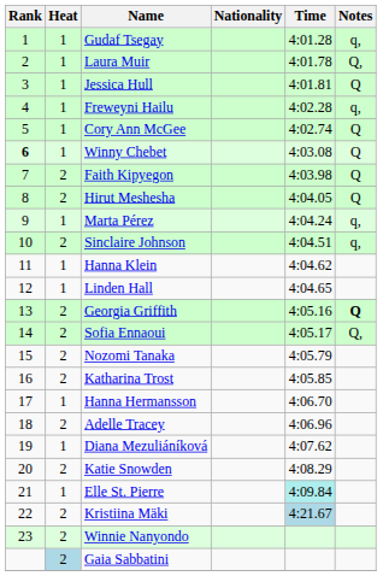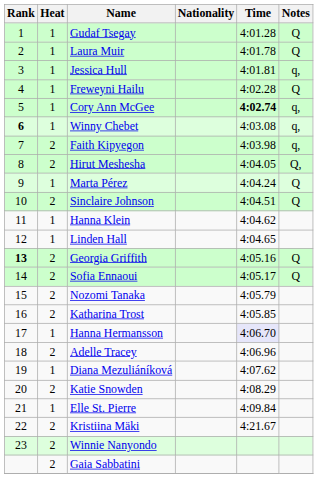 <table class="wikitable sortable" style="text-align:center">
 <tr>
 <th>Rank</th>
 <th>Heat</th>
 <th>Name</th>
 <th>Nationality</th>
 <th>Time</th>
 <th>Notes</th>
 </tr>
 <tr bgcolor=ccffcc>
 <td>1</td>
 <td>1</td>
 <td align=left><a href='#'>Gudaf Tsegay</a></td>
 <td align=left></td>
 <td>4:01.28</td>
-<td>q, </td>
+<td>Q</td>
 </tr>
 <tr bgcolor=ccffcc>
 <td>2</td>
 <td>1</td>
 <td align=left><a href='#'>Laura Muir</a></td>
 <td align=left></td>
 <td>4:01.78</td>
-<td>Q, </td>
+<td>Q</td>
 </tr>
 <tr bgcolor=ccffcc>
 <td>3</td>
 <td>1</td>
 <td align=left><a href='#'>Jessica Hull</a></td>
 <td align=left></td>
 <td>4:01.81</td>
-<td>Q</td>
+<td>q, </td>
 </tr>
 <tr bgcolor=ccffcc>
 <td>4</td>
 <td>1</td>
 <td align=left><a href='#'>Freweyni Hailu</a></td>
 <td align=left></td>
 <td>4:02.28</td>
-<td>q, </td>
+<td>Q</td>
 </tr>
 <tr bgcolor=ccffcc>
 <td>5</td>
 <td>1</td>
 <td align=left><a href='#'>Cory Ann McGee</a></td>
 <td align="left"></td>
-<td>4:02.74</td>
-<td>Q</td>
+<td><strong>4:02.74</strong></td>
+<td>q, </td>
 </tr>
 <tr bgcolor=ddffdd>
 <td><strong>6</strong></td>
 <td>1</td>
 <td align=left><a href='#'>Winny Chebet</a></td>
 <td align=left></td>
 <td>4:03.08</td>
-<td>Q</td>
+<td>q, </td>
 </tr>
 <tr bgcolor=ccffcc>
 <td>7</td>
 <td>2</td>
 <td align=left><a href='#'>Faith Kipyegon</a></td>
 <td align=left></td>
 <td>4:03.98</td>
-<td>Q</td>
+<td>q, </td>
 </tr>
 <tr bgcolor=ccffcc>
 <td>8</td>
 <td>2</td>
 <td align=left><a href='#'>Hirut Meshesha</a></td>
 <td align=left></td>
 <td>4:04.05</td>
-<td>Q</td>
+<td>Q, </td>
 </tr>
 <tr bgcolor=ddffdd>
 <td>9</td>
 <td>1</td>
 <td align=left><a href='#'>Marta Pérez</a></td>
 <td align=left></td>
 <td>4:04.24</td>
-<td>q, </td>
+<td>Q</td>
 </tr>
 <tr bgcolor=ccffcc>
 <td>10</td>
 <td>2</td>
 <td align=left><a href='#'>Sinclaire Johnson</a></td>
 <td align=left></td>
 <td>4:04.51</td>
-<td>q, </td>
+<td>Q</td>
 </tr>
 <tr>
 <td>11</td>
 <td>1</td>
 <td align=left><a href='#'>Hanna Klein</a></td>
 <td align=left></td>
 <td>4:04.62</td>
 <td></td>
 </tr>
 <tr>
 <td>12</td>
 <td>1</td>
 <td align=left><a href='#'>Linden Hall</a></td>
 <td align=left></td>
 <td>4:04.65</td>
 <td></td>
 </tr>
 <tr bgcolor=ccffcc>
-<td>13</td>
+<td><strong>13</strong></td>
 <td>2</td>
 <td align=left><a href='#'>Georgia Griffith</a></td>
 <td align=left></td>
 <td>4:05.16</td>
-<td><strong>Q</strong></td>
+<td>Q</td>
 </tr>
 <tr bgcolor=ccffcc>
 <td>14</td>
 <td>2</td>
 <td align=left><a href='#'>Sofia Ennaoui</a></td>
 <td align=left></td>
 <td>4:05.17</td>
-<td>Q, </td>
+<td>Q</td>
 </tr>
 <tr>
 <td>15</td>
 <td>2</td>
 <td align=left><a href='#'>Nozomi Tanaka</a></td>
 <td align=left></td>
 <td>4:05.79</td>
 <td></td>
 </tr>
 <tr>
 <td>16</td>
 <td>2</td>
 <td align=left><a href='#'>Katharina Trost</a></td>
 <td align=left></td>
 <td>4:05.85</td>
 <td></td>
 </tr>
 <tr>
 <td>17</td>
 <td>1</td>
 <td align=left><a href='#'>Hanna Hermansson</a></td>
 <td align=left></td>
-<td>4:06.70</td>
+<td style="background: lavender;">4:06.70</td>
 <td></td>
 </tr>
 <tr>
 <td>18</td>
 <td>2</td>
 <td align=left><a href='#'>Adelle Tracey</a></td>
 <td align=left></td>
 <td>4:06.96</td>
 <td></td>
 </tr>
 <tr>
 <td>19</td>
 <td>1</td>
 <td align=left><a href='#'>Diana Mezuliáníková</a></td>
 <td align=left></td>
 <td>4:07.62</td>
 <td></td>
 </tr>
 <tr>
 <td>20</td>
 <td>2</td>
 <td align=left><a href='#'>Katie Snowden</a></td>
 <td align=left></td>
 <td>4:08.29</td>
 <td></td>
 </tr>
 <tr>
 <td>21</td>
 <td>1</td>
 <td align=left><a href='#'>Elle St. Pierre</a></td>
 <td align="left"></td>
-<td style="background: paleturquoise;">4:09.84</td>
+<td>4:09.84</td>
 <td></td>
 </tr>
 <tr>
 <td>22</td>
 <td>2</td>
 <td align=left><a href='#'>Kristiina Mäki</a></td>
 <td align=left></td>
-<td style="background: lightblue;">4:21.67</td>
+<td>4:21.67</td>
 <td></td>
 </tr>
 <tr bgcolor=ddffdd>
 <td>23</td>
 <td>2</td>
 <td align=left><a href='#'>Winnie Nanyondo</a></td>
 <td align=left></td>
 <td></td>
 <td></td>
 </tr>
 <tr>
 <td></td>
-<td style="background: lightblue;">2</td>
+<td>2</td>
 <td align=left><a href='#'>Gaia Sabbatini</a></td>
 <td align=left></td>
 <td></td>
 <td></td>
 </tr>
 <tr>
 </tr>
 </table>
